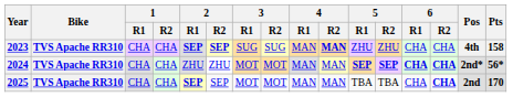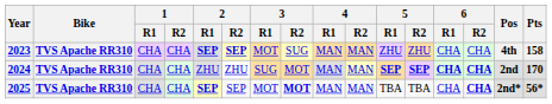 <table class="wikitable" style="text-align:center; font-size:90%">
 <tr>
 <th valign="middle" rowspan=2>Year</th>
 <th valign="middle" rowspan=2>Bike</th>
 <th colspan=2>1</th>
 <th colspan=2>2</th>
 <th colspan=2>3</th>
 <th colspan=2>4</th>
 <th colspan=2>5</th>
 <th colspan=2>6</th>
 <th rowspan=2>Pos</th>
 <th rowspan=2>Pts</th>
 </tr>
 <tr>
 <th>R1</th>
 <th>R2</th>
 <th>R1</th>
 <th>R2</th>
 <th>R1</th>
 <th>R2</th>
 <th>R1</th>
 <th>R2</th>
 <th>R1</th>
 <th>R2</th>
 <th>R1</th>
 <th>R2</th>
 </tr>
 <tr>
 <th><a href='#'>2023</a></th>
 <th><a href='#'>TVS Apache RR310</a></th>
 <td style="background:#efcfff;"><a href='#'>CHA</a><br></td>
 <td style="background:#efcfff;"><a href='#'>CHA</a><br></td>
 <td style="background:#dfdfdf;"><strong><a href='#'>SEP</a></strong><br></td>
 <td style="background:#ffffbf;"><strong><a href='#'>SEP</a></strong><br></td>
-<td style="background:#ffdf9f;"><a href='#'>SUG</a><br></td>
+<td style="background:#ffdf9f;"><a href='#'>MOT</a><br></td>
 <td style="background:#ffffbf;"><a href='#'>SUG</a><br></td>
 <td style="background:#ffdf9f;"><a href='#'>MAN</a><br></td>
-<td style="background:#ffdf9f;"><strong><a href='#'>MAN</a><br></strong></td>
+<td style="background:#ffdf9f;"><a href='#'>MAN</a><br></td>
 <td style="background:#efcfff;"><a href='#'>ZHU</a><br></td>
 <td style="background:#ffdf9f;"><a href='#'>ZHU</a><br></td>
 <td style="background:#dfffdf;"><a href='#'>CHA</a><br></td>
 <td style="background:#dfffdf;"><a href='#'>CHA</a><br></td>
 <th style="background:#;">4th</th>
 <th style="background:#;">158</th>
 </tr>
 <tr>
 <th><a href='#'>2024</a></th>
 <th><a href='#'>TVS Apache RR310</a></th>
 <td style="background:#dfdfdf;"><a href='#'>CHA</a><br></td>
 <td style="background:#dfffdf;"><a href='#'>CHA</a><br></td>
 <td style="background:#dfdfdf;"><a href='#'>ZHU</a><br></td>
 <td style="background:#ffffff;"><a href='#'>ZHU</a><br></td>
-<td style="background:#ffdf9f;"><a href='#'>MOT</a><br></td>
+<td style="background:#ffdf9f;"><a href='#'>SUG</a><br></td>
 <td style="background:#ffdf9f;"><a href='#'>MOT</a><br></td>
 <td style="background:#dfdfdf;"><a href='#'>MAN</a><br></td>
 <td style="background:#ffffbf;"><a href='#'>MAN</a><br></td>
 <td style="background:#ffdf9f;"><strong><a href='#'>SEP</a></strong><br></td>
 <td style="background:#efcfff;"><strong><a href='#'>SEP</a></strong><br></td>
 <td style="background:#dfffdf;"><strong><a href='#'>CHA</a></strong><br></td>
 <td style="background:#dfffdf;"><strong><a href='#'>CHA</a></strong><br></td>
-<th style="background:#dfdfdf;">2nd*</th>
-<th style="background:#dfdfdf;">56*</th>
+<th style="background:#dfdfdf;">2nd</th>
+<th style="background:#dfdfdf;">170</th>
 </tr>
 <tr>
 <th><a href='#'>2025</a></th>
 <th><a href='#'>TVS Apache RR310</a></th>
 <td style="background:#dfdfdf;"><a href='#'>CHA</a><br></td>
 <td style="background:#dfffdf;"><a href='#'>CHA</a><br></td>
 <td style="background:#ffffbf;"><strong><a href='#'>SEP</a></strong><br></td>
 <td style="background:#;"><a href='#'>SEP</a><br></td>
 <td style="background:#;"><a href='#'>MOT</a><br></td>
-<td style="background:#;"><a href='#'>MOT</a><br></td>
+<td style="background:#;"><strong><a href='#'>MOT</a><br></strong></td>
 <td style="background:#;"><a href='#'>MAN</a><br></td>
 <td style="background:#;"><a href='#'>MAN</a><br></td>
 <td style="background:#;">TBA<br></td>
 <td style="background:#;">TBA<br></td>
 <td style="background:#;"><a href='#'>CHA</a><br></td>
 <td style="background:#;"><strong><a href='#'>CHA</a><br></strong></td>
-<th style="background:#dfdfdf;">2nd</th>
-<th style="background:#dfdfdf;">170</th>
+<th style="background:#dfdfdf;">2nd*</th>
+<th style="background:#dfdfdf;">56*</th>
 </tr>
 </table>
